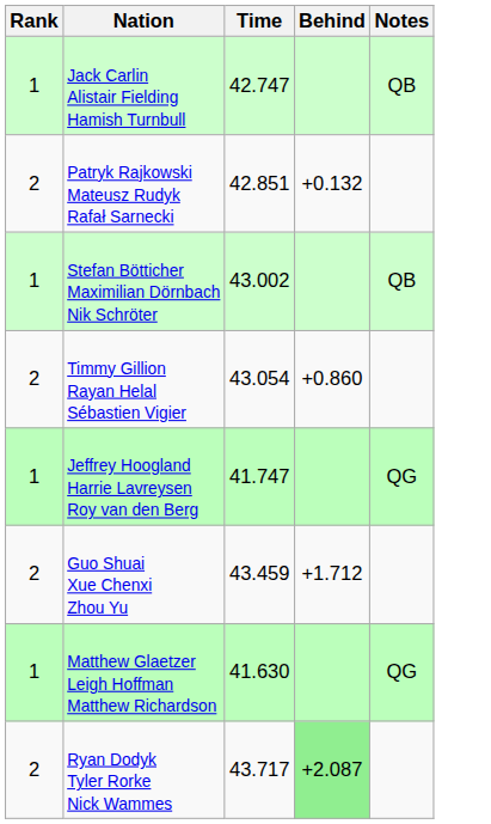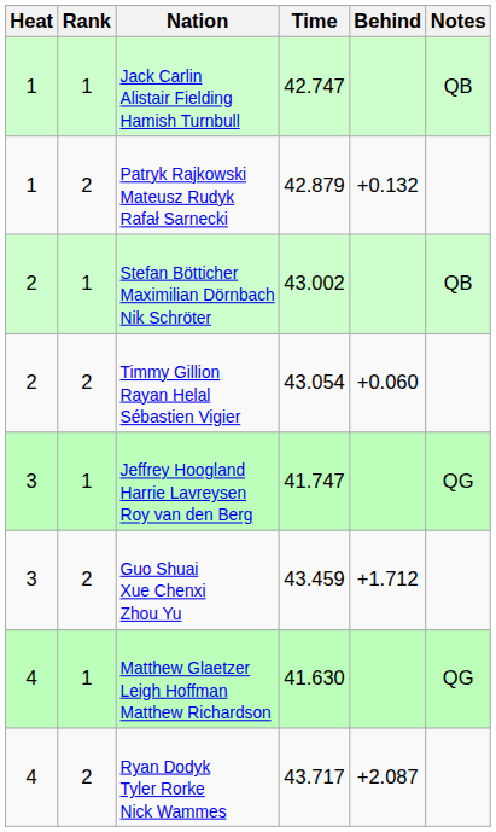 <table class="wikitable sortable" style="text-align:center">
 <tr>
+<th>Heat</th>
 <th>Rank</th>
 <th>Nation</th>
 <th>Time</th>
 <th>Behind</th>
 <th>Notes</th>
 </tr>
 <tr bgcolor=ccffcc>
 <td>1</td>
+<td>1</td>
 <td align=left><br><small><a href='#'>Jack Carlin</a><br><a href='#'>Alistair Fielding</a><br><a href='#'>Hamish Turnbull</a></small></td>
 <td>42.747</td>
 <td></td>
 <td>QB</td>
 </tr>
 <tr>
+<td>1</td>
 <td>2</td>
 <td align=left><br><small><a href='#'>Patryk Rajkowski</a><br><a href='#'>Mateusz Rudyk</a><br><a href='#'>Rafał Sarnecki</a></small></td>
-<td>42.851</td>
+<td>42.879</td>
 <td>+0.132</td>
 <td></td>
 </tr>
 <tr bgcolor=ccffcc>
+<td>2</td>
 <td>1</td>
 <td align=left><small><br><a href='#'>Stefan Bötticher</a><br><a href='#'>Maximilian Dörnbach</a><br><a href='#'>Nik Schröter</a></small></td>
 <td>43.002</td>
 <td></td>
 <td>QB</td>
 </tr>
 <tr>
 <td>2</td>
+<td>2</td>
 <td align=left><br><small><a href='#'>Timmy Gillion</a><br><a href='#'>Rayan Helal</a><br><a href='#'>Sébastien Vigier</a></small></td>
 <td>43.054</td>
-<td>+0.860</td>
+<td>+0.060</td>
 <td></td>
 </tr>
 <tr bgcolor=bbffbb>
+<td>3</td>
 <td>1</td>
 <td align=left><br><small><a href='#'>Jeffrey Hoogland</a><br><a href='#'>Harrie Lavreysen</a><br><a href='#'>Roy van den Berg</a></small></td>
 <td>41.747</td>
 <td></td>
 <td>QG</td>
 </tr>
 <tr>
+<td>3</td>
 <td>2</td>
 <td align=left><br><small><a href='#'>Guo Shuai</a><br><a href='#'>Xue Chenxi</a><br><a href='#'>Zhou Yu</a></small></td>
 <td>43.459</td>
 <td>+1.712</td>
 <td></td>
 </tr>
 <tr bgcolor=bbffbb>
+<td>4</td>
 <td>1</td>
 <td align=left><br><small><a href='#'>Matthew Glaetzer</a><br><a href='#'>Leigh Hoffman</a><br><a href='#'>Matthew Richardson</a></small></td>
 <td>41.630</td>
 <td></td>
 <td>QG</td>
 </tr>
 <tr>
+<td>4</td>
 <td>2</td>
 <td align=left><br><small><a href='#'>Ryan Dodyk</a><br><a href='#'>Tyler Rorke</a><br><a href='#'>Nick Wammes</a></small></td>
 <td>43.717</td>
-<td style="background: lightgreen;">+2.087</td>
+<td>+2.087</td>
 <td></td>
 </tr>
 </table>
